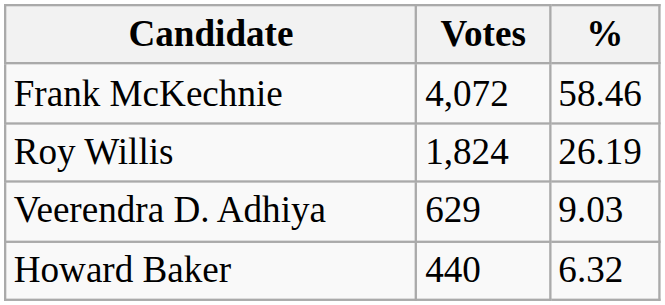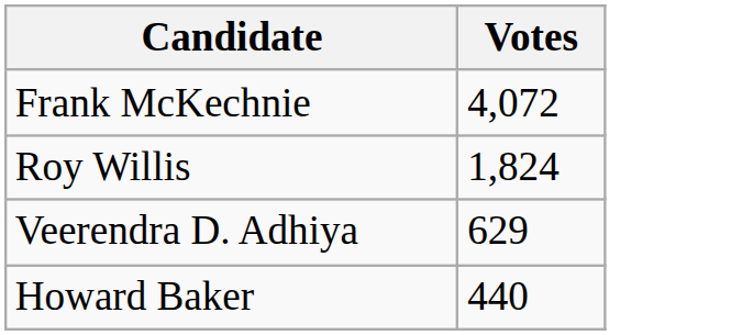 <table class="wikitable">
 <tr>
 <th style="width: 170px">Candidate</th>
 <th style="width: 50px">Votes</th>
-<th style="width: 40px">%</th>
 </tr>
 <tr>
 <td>Frank McKechnie</td>
 <td>4,072</td>
-<td>58.46</td>
 </tr>
 <tr>
 <td>Roy Willis</td>
 <td>1,824</td>
-<td>26.19</td>
 </tr>
 <tr>
 <td>Veerendra D. Adhiya</td>
 <td>629</td>
-<td>9.03</td>
 </tr>
 <tr>
 <td>Howard Baker</td>
 <td>440</td>
-<td>6.32</td>
 </tr>
 </table>
